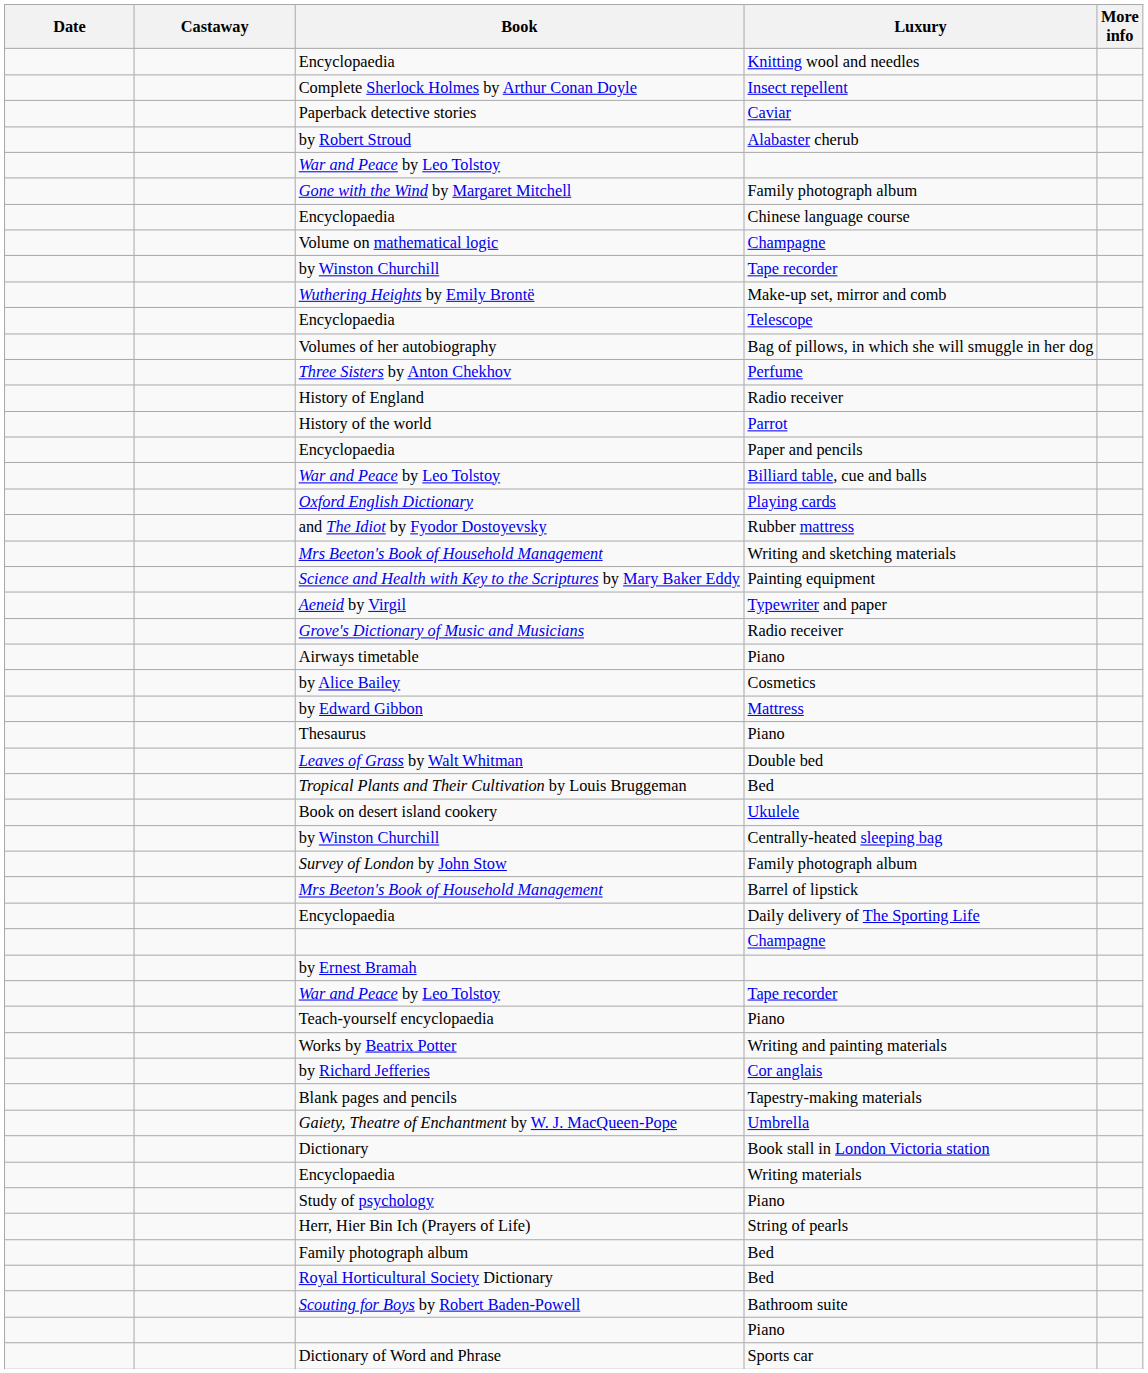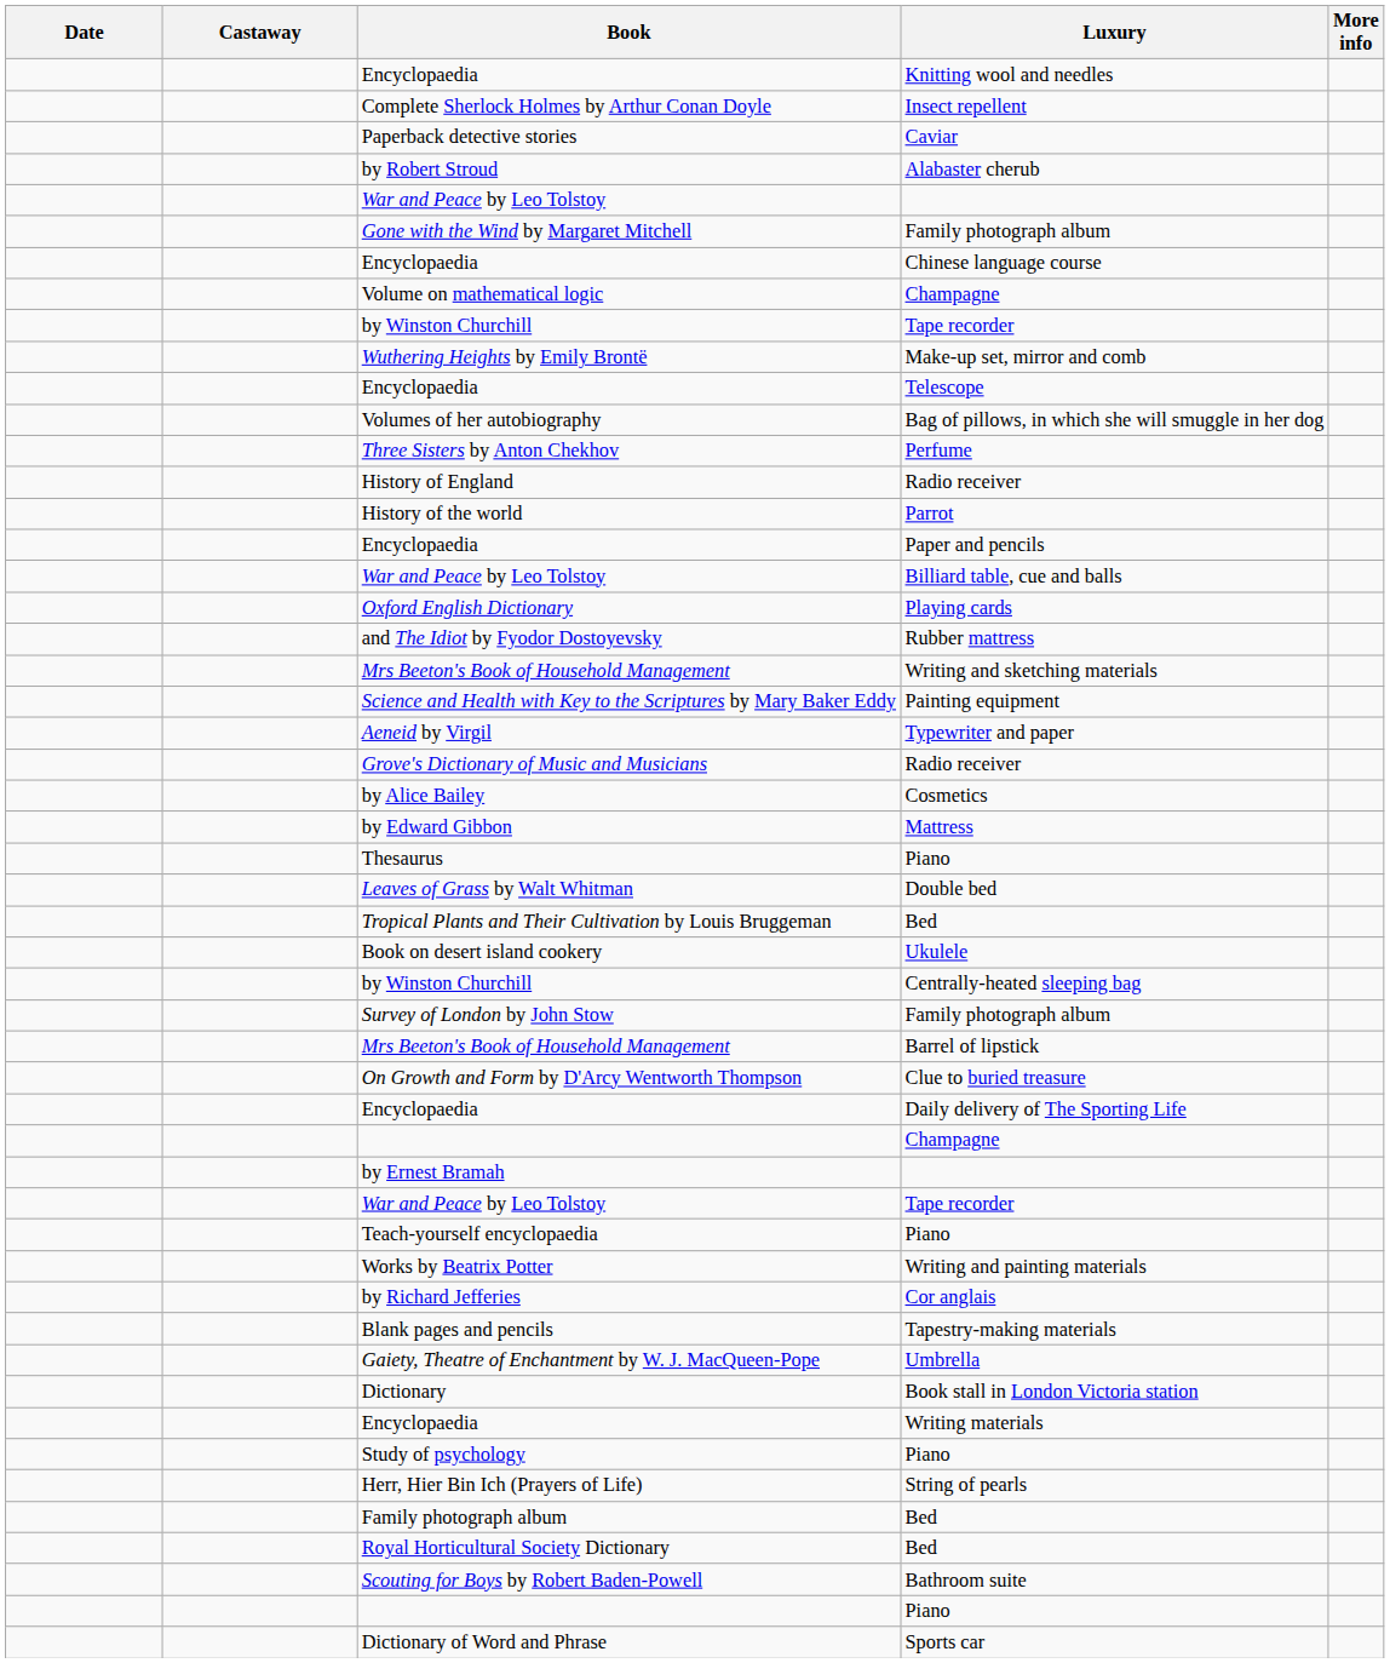 <table class="wikitable sortable">
 <tr>
 <th style="width:120px;">Date</th>
 <th style="width:150px;">Castaway</th>
 <th>Book</th>
 <th>Luxury</th>
 <th class="unsortable">More<br>info</th>
 </tr>
 <tr>
 <td></td>
 <td></td>
 <td>Encyclopaedia</td>
 <td><a href='#'>Knitting</a> wool and needles</td>
 <td></td>
 </tr>
 <tr>
 <td></td>
 <td></td>
 <td>Complete <a href='#'>Sherlock Holmes</a> by <a href='#'>Arthur Conan Doyle</a></td>
 <td><a href='#'>Insect repellent</a></td>
 <td></td>
 </tr>
 <tr>
 <td></td>
 <td></td>
 <td>Paperback detective stories</td>
 <td><a href='#'>Caviar</a></td>
 <td></td>
 </tr>
 <tr>
 <td></td>
 <td></td>
 <td> by <a href='#'>Robert Stroud</a></td>
 <td><a href='#'>Alabaster</a> cherub</td>
 <td></td>
 </tr>
 <tr>
 <td></td>
 <td></td>
 <td><em><a href='#'>War and Peace</a></em> by <a href='#'>Leo Tolstoy</a></td>
 <td></td>
 <td></td>
 </tr>
 <tr>
 <td></td>
 <td></td>
 <td><em><a href='#'>Gone with the Wind</a></em> by <a href='#'>Margaret Mitchell</a></td>
 <td>Family photograph album</td>
 <td></td>
 </tr>
 <tr>
 <td></td>
 <td></td>
 <td>Encyclopaedia</td>
 <td>Chinese language course</td>
 <td></td>
 </tr>
 <tr>
 <td></td>
 <td></td>
 <td>Volume on <a href='#'>mathematical logic</a></td>
 <td><a href='#'>Champagne</a></td>
 <td></td>
 </tr>
 <tr>
 <td></td>
 <td></td>
 <td> by <a href='#'>Winston Churchill</a></td>
 <td><a href='#'>Tape recorder</a></td>
 <td></td>
 </tr>
 <tr>
 <td></td>
 <td></td>
 <td><em><a href='#'>Wuthering Heights</a></em> by <a href='#'>Emily Brontë</a></td>
 <td>Make-up set, mirror and comb</td>
 <td></td>
 </tr>
 <tr>
 <td></td>
 <td></td>
 <td>Encyclopaedia</td>
 <td><a href='#'>Telescope</a></td>
 <td></td>
 </tr>
 <tr>
 <td></td>
 <td></td>
 <td>Volumes of her autobiography</td>
 <td>Bag of pillows, in which she will smuggle in her dog</td>
 <td></td>
 </tr>
 <tr>
 <td></td>
 <td></td>
 <td><em><a href='#'>Three Sisters</a></em> by <a href='#'>Anton Chekhov</a></td>
 <td><a href='#'>Perfume</a></td>
 <td></td>
 </tr>
 <tr>
 <td></td>
 <td></td>
 <td>History of England</td>
 <td>Radio receiver</td>
 <td></td>
 </tr>
 <tr>
 <td></td>
 <td></td>
 <td>History of the world</td>
 <td><a href='#'>Parrot</a></td>
 <td></td>
 </tr>
 <tr>
 <td></td>
 <td></td>
 <td>Encyclopaedia</td>
 <td>Paper and pencils</td>
 <td></td>
 </tr>
 <tr>
 <td></td>
 <td></td>
 <td><em><a href='#'>War and Peace</a></em> by <a href='#'>Leo Tolstoy</a></td>
 <td><a href='#'>Billiard table</a>, cue and balls</td>
 <td></td>
 </tr>
 <tr>
 <td></td>
 <td></td>
 <td><em><a href='#'>Oxford English Dictionary</a></em></td>
 <td><a href='#'>Playing cards</a></td>
 <td></td>
 </tr>
 <tr>
 <td></td>
 <td></td>
 <td> and <em><a href='#'>The Idiot</a></em> by <a href='#'>Fyodor Dostoyevsky</a></td>
 <td>Rubber <a href='#'>mattress</a></td>
 <td></td>
 </tr>
 <tr>
 <td></td>
 <td></td>
 <td><em><a href='#'>Mrs Beeton's Book of Household Management</a></em></td>
 <td>Writing and sketching materials</td>
 <td></td>
 </tr>
 <tr>
 <td></td>
 <td></td>
 <td><em><a href='#'>Science and Health with Key to the Scriptures</a></em> by <a href='#'>Mary Baker Eddy</a></td>
 <td>Painting equipment</td>
 <td></td>
 </tr>
 <tr>
 <td></td>
 <td></td>
 <td><em><a href='#'>Aeneid</a></em> by <a href='#'>Virgil</a></td>
 <td><a href='#'>Typewriter</a> and paper</td>
 <td></td>
 </tr>
 <tr>
 <td></td>
 <td></td>
 <td><em><a href='#'>Grove's Dictionary of Music and Musicians</a></em></td>
 <td>Radio receiver</td>
 <td></td>
 </tr>
 <tr>
 <td></td>
 <td></td>
-<td>Airways timetable</td>
-<td>Piano</td>
-<td></td>
-</tr>
-<tr>
-<td></td>
-<td></td>
 <td> by <a href='#'>Alice Bailey</a></td>
 <td>Cosmetics</td>
 <td></td>
 </tr>
 <tr>
 <td></td>
 <td></td>
 <td> by <a href='#'>Edward Gibbon</a></td>
 <td><a href='#'>Mattress</a></td>
 <td></td>
 </tr>
 <tr>
 <td></td>
 <td></td>
 <td>Thesaurus</td>
 <td>Piano</td>
 <td></td>
 </tr>
 <tr>
 <td></td>
 <td></td>
 <td><em><a href='#'>Leaves of Grass</a></em> by <a href='#'>Walt Whitman</a></td>
 <td>Double bed</td>
 <td></td>
 </tr>
 <tr>
 <td></td>
 <td></td>
 <td><em>Tropical Plants and Their Cultivation</em> by Louis Bruggeman</td>
 <td>Bed</td>
 <td></td>
 </tr>
 <tr>
 <td></td>
 <td></td>
 <td>Book on desert island cookery</td>
 <td><a href='#'>Ukulele</a></td>
 <td></td>
 </tr>
 <tr>
 <td></td>
 <td></td>
 <td> by <a href='#'>Winston Churchill</a></td>
 <td>Centrally-heated <a href='#'>sleeping bag</a></td>
 <td></td>
 </tr>
 <tr>
 <td></td>
 <td></td>
 <td><em>Survey of London</em> by <a href='#'>John Stow</a></td>
 <td>Family photograph album</td>
 <td></td>
 </tr>
 <tr>
 <td></td>
 <td></td>
 <td><em><a href='#'>Mrs Beeton's Book of Household Management</a></em></td>
 <td>Barrel of lipstick</td>
+<td></td>
+</tr>
+<tr>
+<td></td>
+<td></td>
+<td><em>On Growth and Form</em> by <a href='#'>D'Arcy Wentworth Thompson</a></td>
+<td>Clue to <a href='#'>buried treasure</a></td>
 <td></td>
 </tr>
 <tr>
 <td></td>
 <td></td>
 <td>Encyclopaedia</td>
 <td>Daily delivery of <a href='#'>The Sporting Life</a></td>
 <td></td>
 </tr>
 <tr>
 <td></td>
 <td></td>
 <td></td>
 <td><a href='#'>Champagne</a></td>
 <td></td>
 </tr>
 <tr>
 <td></td>
 <td></td>
 <td> by <a href='#'>Ernest Bramah</a></td>
 <td></td>
 <td></td>
 </tr>
 <tr>
 <td></td>
 <td></td>
 <td><em><a href='#'>War and Peace</a></em> by <a href='#'>Leo Tolstoy</a></td>
 <td><a href='#'>Tape recorder</a></td>
 <td></td>
 </tr>
 <tr>
 <td></td>
 <td></td>
 <td>Teach-yourself encyclopaedia</td>
 <td>Piano</td>
 <td></td>
 </tr>
 <tr>
 <td></td>
 <td></td>
 <td>Works by <a href='#'>Beatrix Potter</a></td>
 <td>Writing and painting materials</td>
 <td></td>
 </tr>
 <tr>
 <td></td>
 <td></td>
 <td> by <a href='#'>Richard Jefferies</a></td>
 <td><a href='#'>Cor anglais</a></td>
 <td></td>
 </tr>
 <tr>
 <td></td>
 <td></td>
 <td>Blank pages and pencils</td>
 <td>Tapestry-making materials</td>
 <td></td>
 </tr>
 <tr>
 <td></td>
 <td></td>
 <td><em>Gaiety, Theatre of Enchantment</em> by <a href='#'>W. J. MacQueen-Pope</a></td>
 <td><a href='#'>Umbrella</a></td>
 <td></td>
 </tr>
 <tr>
 <td></td>
 <td></td>
 <td>Dictionary</td>
 <td>Book stall in <a href='#'>London Victoria station</a></td>
 <td></td>
 </tr>
 <tr>
 <td></td>
 <td></td>
 <td>Encyclopaedia</td>
 <td>Writing materials</td>
 <td></td>
 </tr>
 <tr>
 <td></td>
 <td></td>
 <td>Study of <a href='#'>psychology</a></td>
 <td>Piano</td>
 <td></td>
 </tr>
 <tr>
 <td></td>
 <td></td>
 <td>Herr, Hier Bin Ich (Prayers of Life)</td>
 <td>String of pearls</td>
 <td></td>
 </tr>
 <tr>
 <td></td>
 <td></td>
 <td>Family photograph album</td>
 <td>Bed</td>
 <td></td>
 </tr>
 <tr>
 <td></td>
 <td></td>
 <td><a href='#'>Royal Horticultural Society</a> Dictionary</td>
 <td>Bed</td>
 <td></td>
 </tr>
 <tr>
 <td></td>
 <td></td>
 <td><em><a href='#'>Scouting for Boys</a></em> by <a href='#'>Robert Baden-Powell</a></td>
 <td>Bathroom suite</td>
 <td></td>
 </tr>
 <tr>
 <td></td>
 <td></td>
 <td></td>
 <td>Piano</td>
 <td></td>
 </tr>
 <tr>
 <td></td>
 <td></td>
 <td>Dictionary of Word and Phrase</td>
 <td>Sports car</td>
 <td></td>
 </tr>
 </table>
